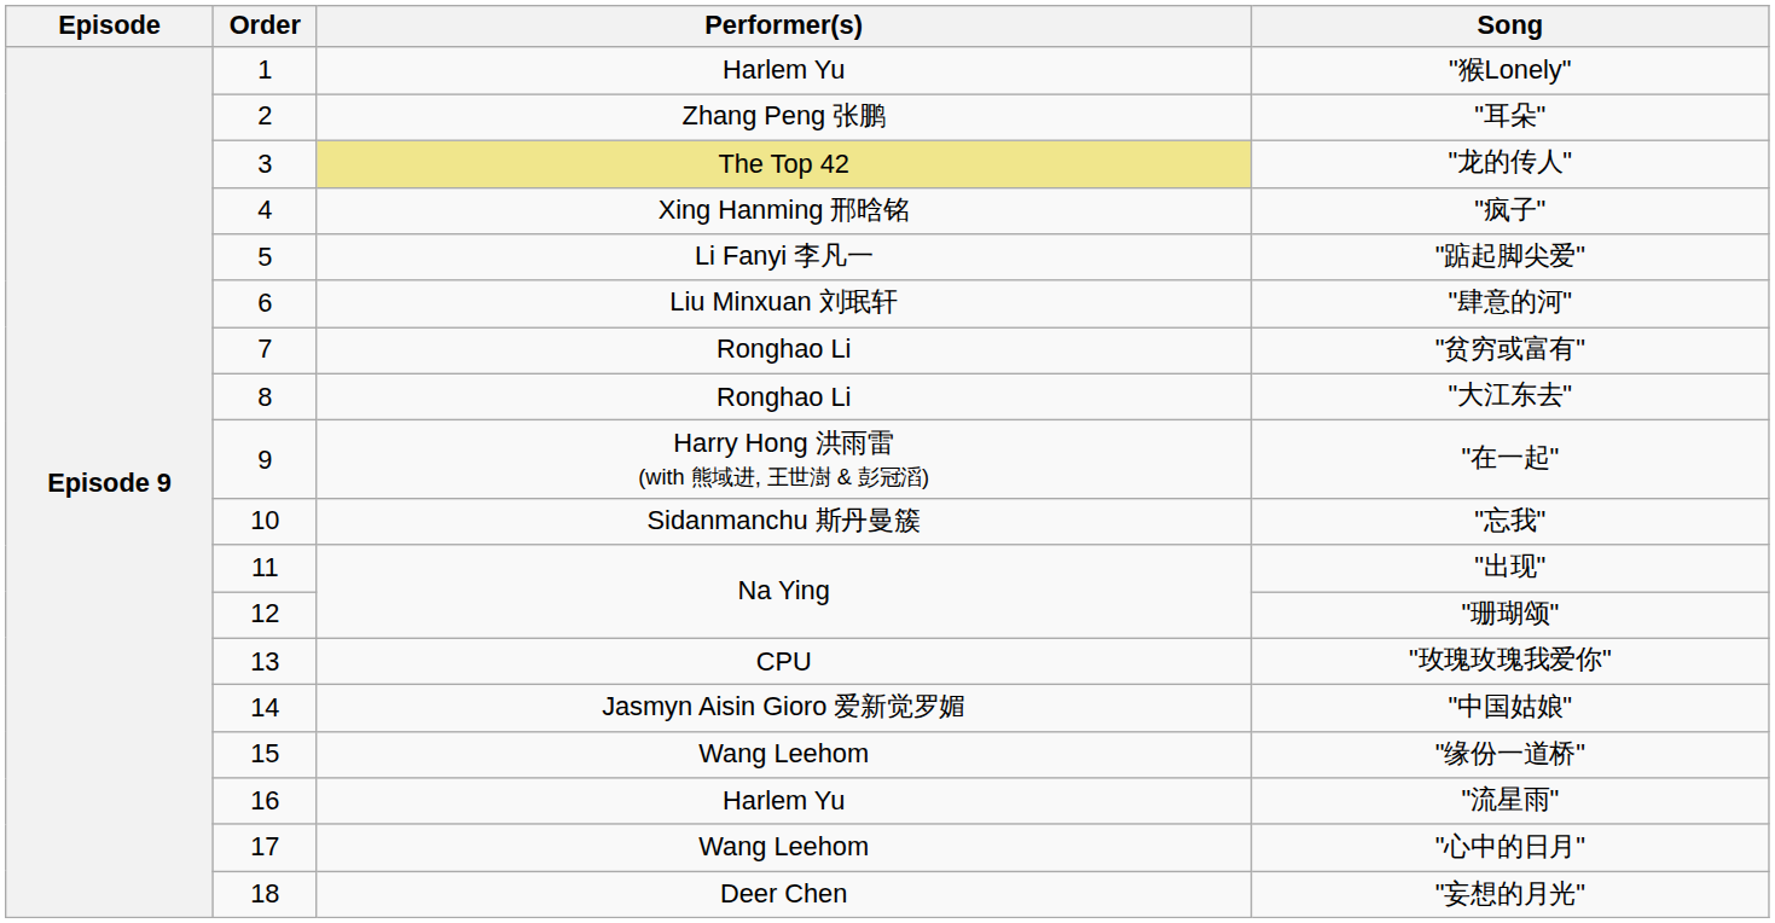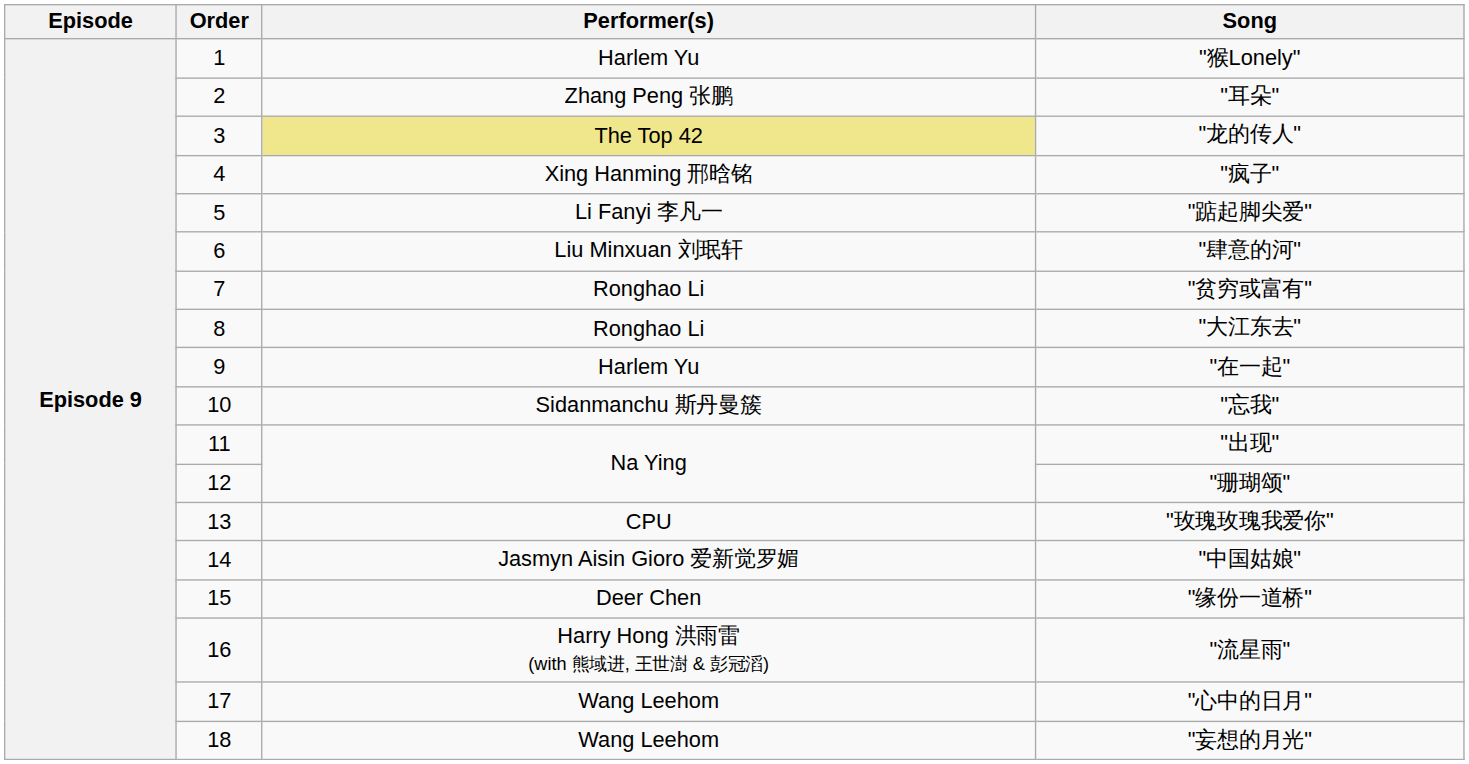 <table class="wikitable" style="text-align:center; width:85%;">
 <tr>
 <th style="width:10%;">Episode</th>
 <th style="width:5%;">Order</th>
 <th style="width:45%;">Performer(s)</th>
 <th style="width:25%;">Song</th>
 </tr>
 <tr>
 <th rowspan="18" scope="row">Episode 9<br><small></small></th>
 <td>1</td>
 <td>Harlem Yu</td>
 <td>"猴Lonely"</td>
 </tr>
 <tr>
 <td>2</td>
 <td>Zhang Peng 张鹏</td>
 <td>"耳朵"</td>
 </tr>
 <tr>
 <td>3</td>
 <td style="background: khaki;">The Top 42</td>
 <td>"龙的传人"</td>
 </tr>
 <tr>
 <td>4</td>
 <td>Xing Hanming 邢晗铭</td>
 <td>"疯子"</td>
 </tr>
 <tr>
 <td>5</td>
 <td>Li Fanyi 李凡一</td>
 <td>"踮起脚尖爱"</td>
 </tr>
 <tr>
 <td>6</td>
 <td>Liu Minxuan 刘珉轩</td>
 <td>"肆意的河"</td>
 </tr>
 <tr>
 <td>7</td>
 <td>Ronghao Li</td>
 <td>"贫穷或富有"</td>
 </tr>
 <tr>
 <td>8</td>
 <td>Ronghao Li</td>
 <td>"大江东去"</td>
 </tr>
 <tr>
 <td>9</td>
-<td>Harry Hong 洪雨雷<br><small>(with 熊域进, 王世澍 & 彭冠滔)</small></td>
+<td>Harlem Yu</td>
 <td>"在一起"</td>
 </tr>
 <tr>
 <td>10</td>
 <td>Sidanmanchu 斯丹曼簇</td>
 <td>"忘我"</td>
 </tr>
 <tr>
 <td>11</td>
 <td rowspan="2">Na Ying</td>
 <td>"出现"</td>
 </tr>
 <tr>
 <td>12</td>
 <td>"珊瑚颂"</td>
 </tr>
 <tr>
 <td>13</td>
 <td>CPU</td>
 <td>"玫瑰玫瑰我爱你"</td>
 </tr>
 <tr>
 <td>14</td>
 <td>Jasmyn Aisin Gioro 爱新觉罗媚</td>
 <td>"中国姑娘"</td>
 </tr>
 <tr>
 <td>15</td>
-<td>Wang Leehom</td>
+<td>Deer Chen</td>
 <td>"缘份一道桥"</td>
 </tr>
 <tr>
 <td>16</td>
-<td>Harlem Yu</td>
+<td>Harry Hong 洪雨雷<br><small>(with 熊域进, 王世澍 & 彭冠滔)</small></td>
 <td>"流星雨"</td>
 </tr>
 <tr>
 <td>17</td>
 <td>Wang Leehom</td>
 <td>"心中的日月"</td>
 </tr>
 <tr>
 <td>18</td>
-<td>Deer Chen</td>
+<td>Wang Leehom</td>
 <td>"妄想的月光"</td>
 </tr>
 </table>
